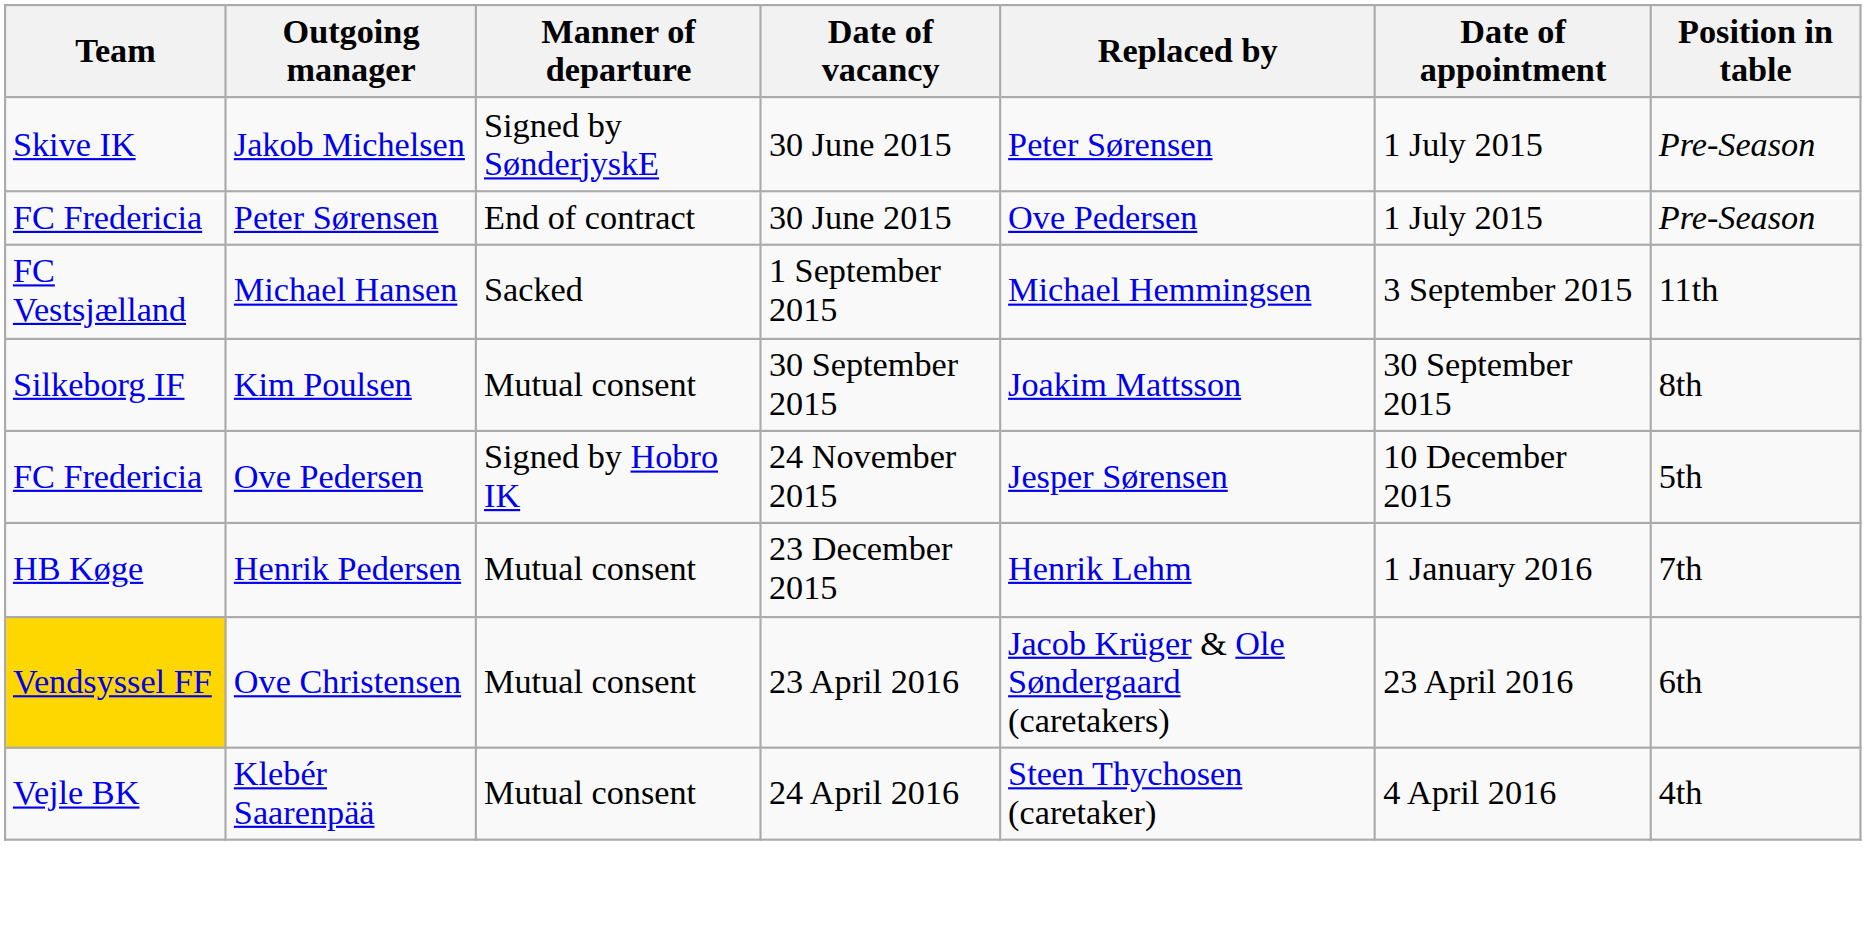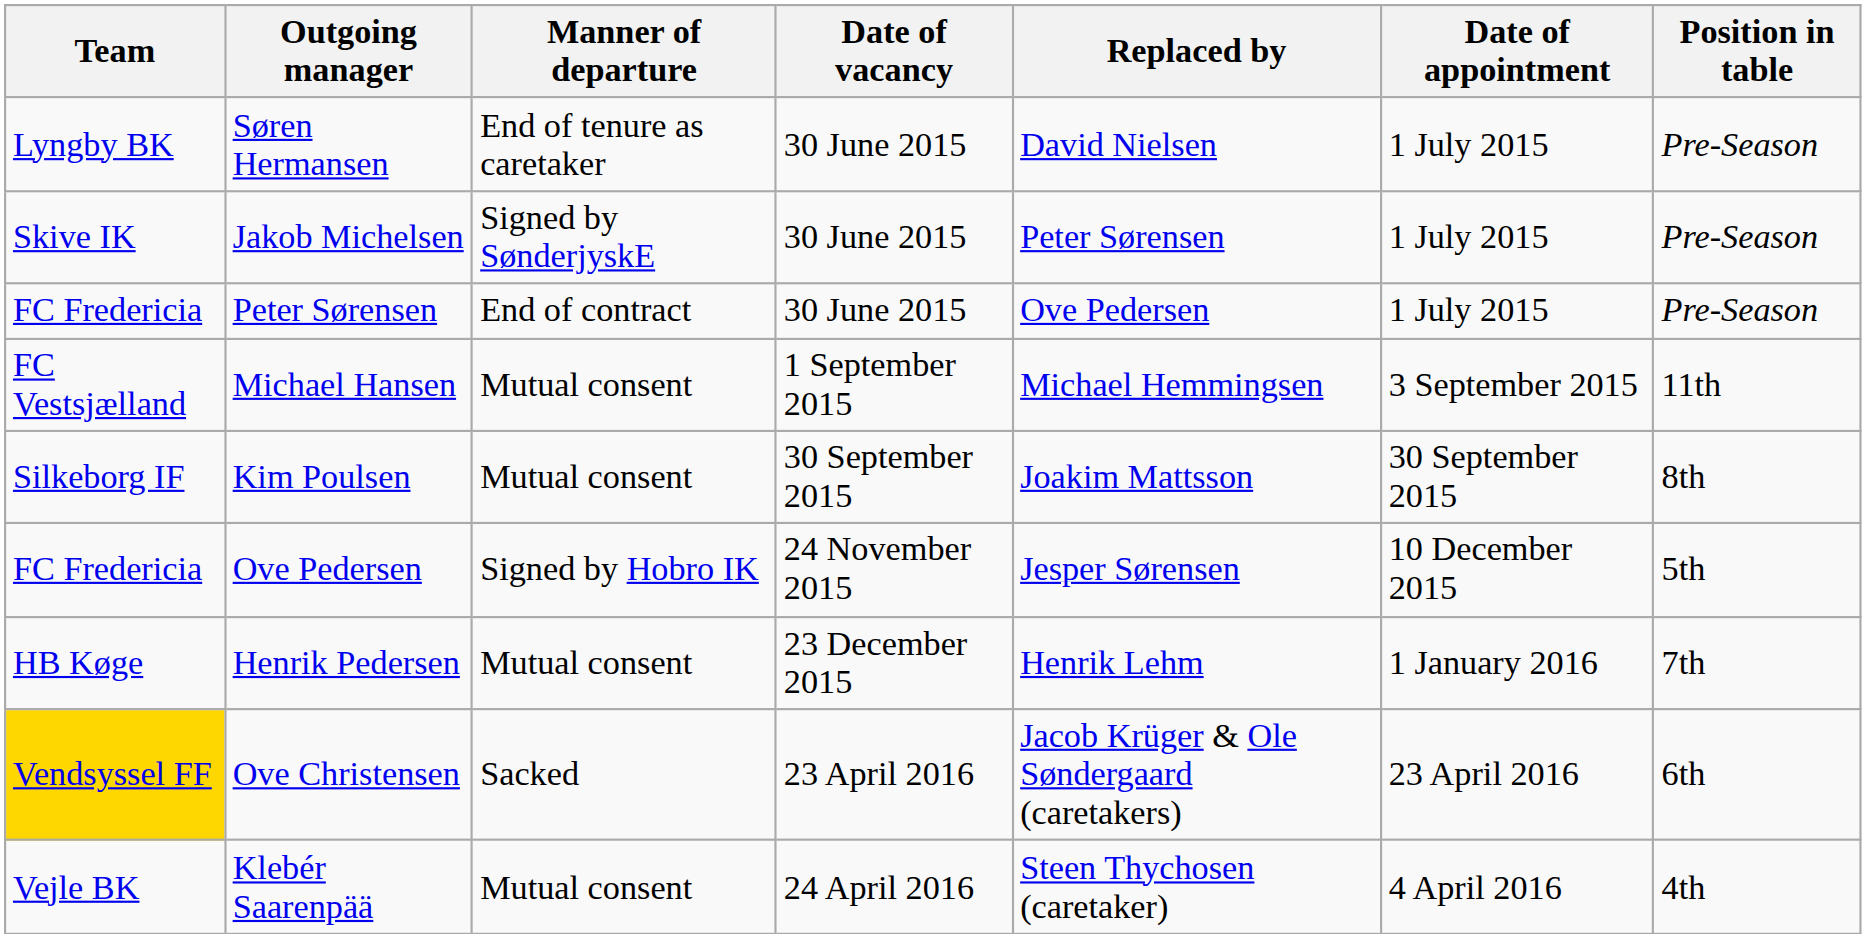 <table class="wikitable">
 <tr>
 <th>Team</th>
 <th>Outgoing manager</th>
 <th>Manner of departure</th>
 <th>Date of vacancy</th>
 <th>Replaced by</th>
 <th>Date of appointment</th>
 <th>Position in table</th>
+</tr>
+<tr>
+<td><a href='#'>Lyngby BK</a></td>
+<td> <a href='#'>Søren Hermansen</a></td>
+<td>End of tenure as caretaker</td>
+<td>30 June 2015</td>
+<td> <a href='#'>David Nielsen</a></td>
+<td>1 July 2015</td>
+<td><em>Pre-Season</em></td>
 </tr>
 <tr>
 <td><a href='#'>Skive IK</a></td>
 <td> <a href='#'>Jakob Michelsen</a></td>
 <td>Signed by <a href='#'>SønderjyskE</a></td>
 <td>30 June 2015</td>
 <td> <a href='#'>Peter Sørensen</a></td>
 <td>1 July 2015</td>
 <td><em>Pre-Season</em></td>
 </tr>
 <tr>
 <td><a href='#'>FC Fredericia</a></td>
 <td> <a href='#'>Peter Sørensen</a></td>
 <td>End of contract</td>
 <td>30 June 2015</td>
 <td> <a href='#'>Ove Pedersen</a></td>
 <td>1 July 2015</td>
 <td><em>Pre-Season</em></td>
 </tr>
 <tr>
 <td><a href='#'>FC Vestsjælland</a></td>
 <td> <a href='#'>Michael Hansen</a></td>
-<td>Sacked</td>
+<td>Mutual consent</td>
 <td>1 September 2015</td>
 <td> <a href='#'>Michael Hemmingsen</a></td>
 <td>3 September 2015</td>
 <td>11th</td>
 </tr>
 <tr>
 <td><a href='#'>Silkeborg IF</a></td>
 <td> <a href='#'>Kim Poulsen</a></td>
 <td>Mutual consent</td>
 <td>30 September 2015</td>
 <td> <a href='#'>Joakim Mattsson</a></td>
 <td>30 September 2015</td>
 <td>8th</td>
 </tr>
 <tr>
 <td><a href='#'>FC Fredericia</a></td>
 <td> <a href='#'>Ove Pedersen</a></td>
 <td>Signed by <a href='#'>Hobro IK</a></td>
 <td>24 November 2015</td>
 <td> <a href='#'>Jesper Sørensen</a></td>
 <td>10 December 2015</td>
 <td>5th</td>
 </tr>
 <tr>
 <td><a href='#'>HB Køge</a></td>
 <td> <a href='#'>Henrik Pedersen</a></td>
 <td>Mutual consent</td>
 <td>23 December 2015</td>
 <td> <a href='#'>Henrik Lehm</a></td>
 <td>1 January 2016</td>
 <td>7th</td>
 </tr>
 <tr>
 <td style="background: gold;"><a href='#'>Vendsyssel FF</a></td>
 <td> <a href='#'>Ove Christensen</a></td>
-<td>Mutual consent</td>
+<td>Sacked</td>
 <td>23 April 2016</td>
 <td> <a href='#'>Jacob Krüger</a> & <a href='#'>Ole Søndergaard</a><br>(caretakers)</td>
 <td>23 April 2016</td>
 <td>6th</td>
 </tr>
 <tr>
 <td><a href='#'>Vejle BK</a></td>
 <td> <a href='#'>Klebér Saarenpää</a></td>
 <td>Mutual consent</td>
 <td>24 April 2016</td>
 <td> <a href='#'>Steen Thychosen</a> (caretaker)</td>
 <td>4 April 2016</td>
 <td>4th</td>
 </tr>
 </table>
